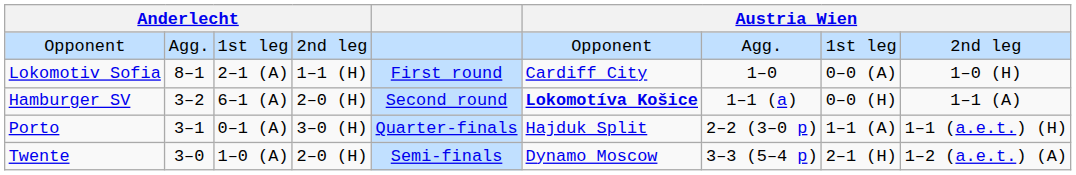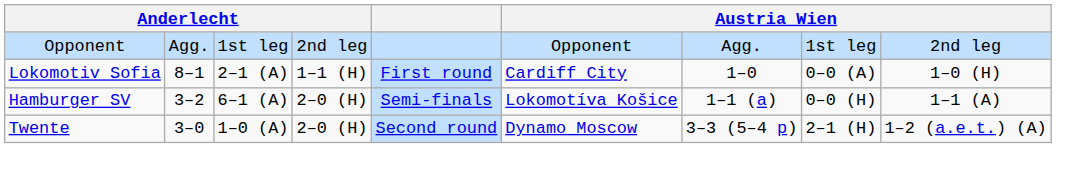 <table class="wikitable" style="text-align:center">
 <tr>
 <th colspan=4> <a href='#'>Anderlecht</a></th>
 <th></th>
 <th colspan=4> <a href='#'>Austria Wien</a></th>
 </tr>
 <tr style="background:#c1e0ff">
 <td>Opponent</td>
 <td>Agg.</td>
 <td>1st leg</td>
 <td>2nd leg</td>
 <td></td>
 <td>Opponent</td>
 <td>Agg.</td>
 <td>1st leg</td>
 <td>2nd leg</td>
 </tr>
 <tr>
 <td align=left> <a href='#'>Lokomotiv Sofia</a></td>
 <td>8–1</td>
 <td>2–1 (A)</td>
 <td>1–1 (H)</td>
 <td style="background:#c1e0ff;"><a href='#'>First round</a></td>
 <td align=left> <a href='#'>Cardiff City</a></td>
 <td>1–0</td>
 <td>0–0 (A)</td>
 <td>1–0 (H)</td>
 </tr>
 <tr>
 <td align=left> <a href='#'>Hamburger SV</a></td>
 <td>3–2</td>
 <td>6–1 (A)</td>
 <td>2–0 (H)</td>
-<td style="background:#c1e0ff;"><a href='#'>Second round</a></td>
-<td align=left><strong> <a href='#'>Lokomotíva Košice</a></strong></td>
+<td style="background:#c1e0ff;"><a href='#'>Semi-finals</a></td>
+<td align=left> <a href='#'>Lokomotíva Košice</a></td>
 <td>1–1 (<a href='#'>a</a>)</td>
 <td>0–0 (H)</td>
 <td>1–1 (A)</td>
-</tr>
-<tr>
-<td align=left> <a href='#'>Porto</a></td>
-<td>3–1</td>
-<td>0–1 (A)</td>
-<td>3–0 (H)</td>
-<td style="background:#c1e0ff;"><a href='#'>Quarter-finals</a></td>
-<td align=left> <a href='#'>Hajduk Split</a></td>
-<td>2–2 (3–0 <a href='#'>p</a>)</td>
-<td>1–1 (A)</td>
-<td>1–1 (<a href='#'>a.e.t.</a>) (H)</td>
 </tr>
 <tr>
 <td align=left> <a href='#'>Twente</a></td>
 <td>3–0</td>
 <td>1–0 (A)</td>
 <td>2–0 (H)</td>
-<td style="background:#c1e0ff;"><a href='#'>Semi-finals</a></td>
+<td style="background:#c1e0ff;"><a href='#'>Second round</a></td>
 <td align=left> <a href='#'>Dynamo Moscow</a></td>
 <td>3–3 (5–4 <a href='#'>p</a>)</td>
 <td>2–1 (H)</td>
 <td>1–2 (<a href='#'>a.e.t.</a>) (A)</td>
 </tr>
 </table>
